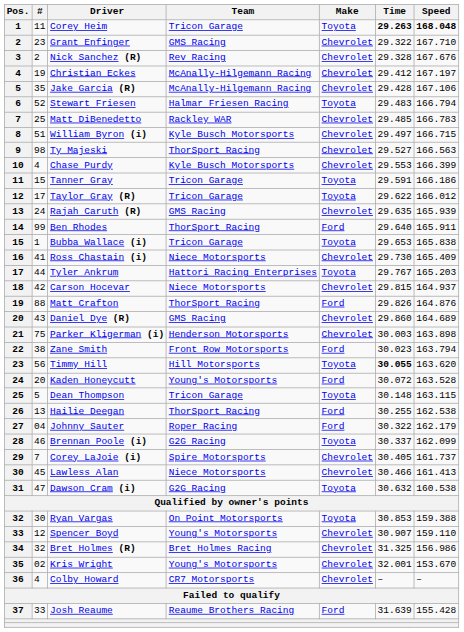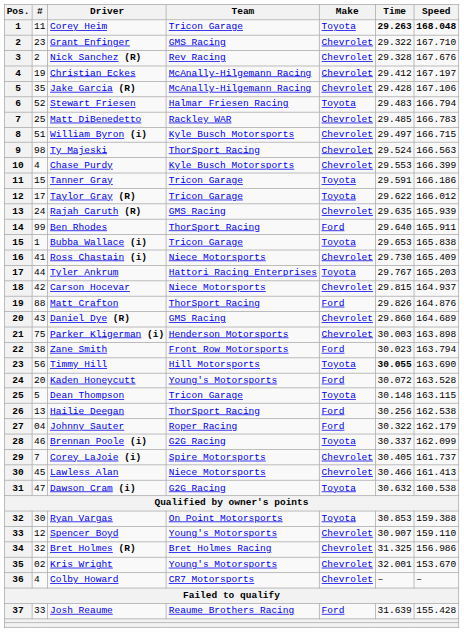 <table class="wikitable" style="font-size:95%">
 <tr>
 <th>Pos.</th>
 <th>#</th>
 <th>Driver</th>
 <th>Team</th>
 <th>Make</th>
 <th>Time</th>
 <th>Speed</th>
 </tr>
 <tr>
 <th>1</th>
 <td>11</td>
 <td><a href='#'>Corey Heim</a></td>
 <td><a href='#'>Tricon Garage</a></td>
 <td><a href='#'>Toyota</a></td>
 <td><strong>29.263</strong></td>
 <td><strong>168.048</strong></td>
 </tr>
 <tr>
 <th>2</th>
 <td>23</td>
 <td><a href='#'>Grant Enfinger</a></td>
 <td><a href='#'>GMS Racing</a></td>
 <td><a href='#'>Chevrolet</a></td>
 <td>29.322</td>
 <td>167.710</td>
 </tr>
 <tr>
 <th>3</th>
 <td>2</td>
 <td><a href='#'>Nick Sanchez</a> <strong>(R)</strong></td>
 <td><a href='#'>Rev Racing</a></td>
 <td><a href='#'>Chevrolet</a></td>
 <td>29.328</td>
 <td>167.676</td>
 </tr>
 <tr>
 <th>4</th>
 <td>19</td>
 <td><a href='#'>Christian Eckes</a></td>
 <td><a href='#'>McAnally-Hilgemann Racing</a></td>
 <td><a href='#'>Chevrolet</a></td>
 <td>29.412</td>
 <td>167.197</td>
 </tr>
 <tr>
 <th>5</th>
 <td>35</td>
 <td><a href='#'>Jake Garcia</a> <strong>(R)</strong></td>
 <td><a href='#'>McAnally-Hilgemann Racing</a></td>
 <td><a href='#'>Chevrolet</a></td>
 <td>29.428</td>
 <td>167.106</td>
 </tr>
 <tr>
 <th>6</th>
 <td>52</td>
 <td><a href='#'>Stewart Friesen</a></td>
 <td><a href='#'>Halmar Friesen Racing</a></td>
 <td><a href='#'>Toyota</a></td>
 <td>29.483</td>
 <td>166.794</td>
 </tr>
 <tr>
 <th>7</th>
 <td>25</td>
 <td><a href='#'>Matt DiBenedetto</a></td>
 <td><a href='#'>Rackley WAR</a></td>
 <td><a href='#'>Chevrolet</a></td>
 <td>29.485</td>
 <td>166.783</td>
 </tr>
 <tr>
 <th>8</th>
 <td>51</td>
 <td><a href='#'>William Byron</a> <strong>(i)</strong></td>
 <td><a href='#'>Kyle Busch Motorsports</a></td>
 <td><a href='#'>Chevrolet</a></td>
 <td>29.497</td>
 <td>166.715</td>
 </tr>
 <tr>
 <th>9</th>
 <td>98</td>
 <td><a href='#'>Ty Majeski</a></td>
 <td><a href='#'>ThorSport Racing</a></td>
 <td><a href='#'>Chevrolet</a></td>
-<td>29.527</td>
+<td>29.524</td>
 <td>166.563</td>
 </tr>
 <tr>
 <th>10</th>
 <td>4</td>
 <td><a href='#'>Chase Purdy</a></td>
 <td><a href='#'>Kyle Busch Motorsports</a></td>
 <td><a href='#'>Chevrolet</a></td>
 <td>29.553</td>
 <td>166.399</td>
 </tr>
 <tr>
 <th>11</th>
 <td>15</td>
 <td><a href='#'>Tanner Gray</a></td>
 <td><a href='#'>Tricon Garage</a></td>
 <td><a href='#'>Toyota</a></td>
 <td>29.591</td>
 <td>166.186</td>
 </tr>
 <tr>
 <th>12</th>
 <td>17</td>
 <td><a href='#'>Taylor Gray</a> <strong>(R)</strong></td>
 <td><a href='#'>Tricon Garage</a></td>
 <td><a href='#'>Toyota</a></td>
 <td>29.622</td>
 <td>166.012</td>
 </tr>
 <tr>
 <th>13</th>
 <td>24</td>
 <td><a href='#'>Rajah Caruth</a> <strong>(R)</strong></td>
 <td><a href='#'>GMS Racing</a></td>
 <td><a href='#'>Chevrolet</a></td>
 <td>29.635</td>
 <td>165.939</td>
 </tr>
 <tr>
 <th>14</th>
 <td>99</td>
 <td><a href='#'>Ben Rhodes</a></td>
 <td><a href='#'>ThorSport Racing</a></td>
 <td><a href='#'>Ford</a></td>
 <td>29.640</td>
 <td>165.911</td>
 </tr>
 <tr>
 <th>15</th>
 <td>1</td>
 <td><a href='#'>Bubba Wallace</a> <strong>(i)</strong></td>
 <td><a href='#'>Tricon Garage</a></td>
 <td><a href='#'>Toyota</a></td>
 <td>29.653</td>
 <td>165.838</td>
 </tr>
 <tr>
 <th>16</th>
 <td>41</td>
 <td><a href='#'>Ross Chastain</a> <strong>(i)</strong></td>
 <td><a href='#'>Niece Motorsports</a></td>
 <td><a href='#'>Chevrolet</a></td>
 <td>29.730</td>
 <td>165.409</td>
 </tr>
 <tr>
 <th>17</th>
 <td>44</td>
 <td><a href='#'>Tyler Ankrum</a></td>
 <td><a href='#'>Hattori Racing Enterprises</a></td>
 <td><a href='#'>Toyota</a></td>
 <td>29.767</td>
 <td>165.203</td>
 </tr>
 <tr>
 <th>18</th>
 <td>42</td>
 <td><a href='#'>Carson Hocevar</a></td>
 <td><a href='#'>Niece Motorsports</a></td>
 <td><a href='#'>Chevrolet</a></td>
 <td>29.815</td>
 <td>164.937</td>
 </tr>
 <tr>
 <th>19</th>
 <td>88</td>
 <td><a href='#'>Matt Crafton</a></td>
 <td><a href='#'>ThorSport Racing</a></td>
 <td><a href='#'>Ford</a></td>
 <td>29.826</td>
 <td>164.876</td>
 </tr>
 <tr>
 <th>20</th>
 <td>43</td>
 <td><a href='#'>Daniel Dye</a> <strong>(R)</strong></td>
 <td><a href='#'>GMS Racing</a></td>
 <td><a href='#'>Chevrolet</a></td>
 <td>29.860</td>
 <td>164.689</td>
 </tr>
 <tr>
 <th>21</th>
 <td>75</td>
 <td><a href='#'>Parker Kligerman</a> <strong>(i)</strong></td>
 <td><a href='#'>Henderson Motorsports</a></td>
 <td><a href='#'>Chevrolet</a></td>
 <td>30.003</td>
 <td>163.898</td>
 </tr>
 <tr>
 <th>22</th>
 <td>38</td>
 <td><a href='#'>Zane Smith</a></td>
 <td><a href='#'>Front Row Motorsports</a></td>
 <td><a href='#'>Ford</a></td>
 <td>30.023</td>
 <td>163.794</td>
 </tr>
 <tr>
 <th>23</th>
 <td>56</td>
 <td><a href='#'>Timmy Hill</a></td>
 <td><a href='#'>Hill Motorsports</a></td>
 <td><a href='#'>Toyota</a></td>
 <td><strong>30.055</strong></td>
-<td>163.620</td>
+<td>163.690</td>
 </tr>
 <tr>
 <th>24</th>
 <td>20</td>
 <td><a href='#'>Kaden Honeycutt</a></td>
 <td><a href='#'>Young's Motorsports</a></td>
 <td><a href='#'>Ford</a></td>
 <td>30.072</td>
 <td>163.528</td>
 </tr>
 <tr>
 <th>25</th>
 <td>5</td>
 <td><a href='#'>Dean Thompson</a></td>
 <td><a href='#'>Tricon Garage</a></td>
 <td><a href='#'>Toyota</a></td>
 <td>30.148</td>
 <td>163.115</td>
 </tr>
 <tr>
 <th>26</th>
 <td>13</td>
 <td><a href='#'>Hailie Deegan</a></td>
 <td><a href='#'>ThorSport Racing</a></td>
 <td><a href='#'>Ford</a></td>
-<td>30.255</td>
+<td>30.256</td>
 <td>162.538</td>
 </tr>
 <tr>
 <th>27</th>
 <td>04</td>
 <td><a href='#'>Johnny Sauter</a></td>
 <td><a href='#'>Roper Racing</a></td>
 <td><a href='#'>Ford</a></td>
 <td>30.322</td>
 <td>162.179</td>
 </tr>
 <tr>
 <th>28</th>
 <td>46</td>
 <td><a href='#'>Brennan Poole</a> <strong>(i)</strong></td>
 <td><a href='#'>G2G Racing</a></td>
 <td><a href='#'>Toyota</a></td>
 <td>30.337</td>
 <td>162.099</td>
 </tr>
 <tr>
 <th>29</th>
 <td>7</td>
 <td><a href='#'>Corey LaJoie</a> <strong>(i)</strong></td>
 <td><a href='#'>Spire Motorsports</a></td>
 <td><a href='#'>Chevrolet</a></td>
 <td>30.405</td>
 <td>161.737</td>
 </tr>
 <tr>
 <th>30</th>
 <td>45</td>
 <td><a href='#'>Lawless Alan</a></td>
 <td><a href='#'>Niece Motorsports</a></td>
 <td><a href='#'>Chevrolet</a></td>
 <td>30.466</td>
 <td>161.413</td>
 </tr>
 <tr>
 <th>31</th>
 <td>47</td>
 <td><a href='#'>Dawson Cram</a> <strong>(i)</strong></td>
 <td><a href='#'>G2G Racing</a></td>
 <td><a href='#'>Toyota</a></td>
 <td>30.632</td>
 <td>160.538</td>
 </tr>
 <tr>
 <th colspan="7">Qualified by owner's points</th>
 </tr>
 <tr>
 <th>32</th>
 <td>30</td>
 <td><a href='#'>Ryan Vargas</a></td>
 <td><a href='#'>On Point Motorsports</a></td>
 <td><a href='#'>Toyota</a></td>
 <td>30.853</td>
 <td>159.388</td>
 </tr>
 <tr>
 <th>33</th>
 <td>12</td>
 <td><a href='#'>Spencer Boyd</a></td>
 <td><a href='#'>Young's Motorsports</a></td>
 <td><a href='#'>Chevrolet</a></td>
 <td>30.907</td>
 <td>159.110</td>
 </tr>
 <tr>
 <th>34</th>
 <td>32</td>
 <td><a href='#'>Bret Holmes</a> <strong>(R)</strong></td>
 <td><a href='#'>Bret Holmes Racing</a></td>
 <td><a href='#'>Chevrolet</a></td>
 <td>31.325</td>
 <td>156.986</td>
 </tr>
 <tr>
 <th>35</th>
 <td>02</td>
 <td><a href='#'>Kris Wright</a></td>
 <td><a href='#'>Young's Motorsports</a></td>
 <td><a href='#'>Chevrolet</a></td>
 <td>32.001</td>
 <td>153.670</td>
 </tr>
 <tr>
 <th>36</th>
 <td>4</td>
 <td><a href='#'>Colby Howard</a></td>
 <td><a href='#'>CR7 Motorsports</a></td>
 <td><a href='#'>Chevrolet</a></td>
 <td>–</td>
 <td>–</td>
 </tr>
 <tr>
 <th colspan="7">Failed to qualify</th>
 </tr>
 <tr>
 <th>37</th>
 <td>33</td>
 <td><a href='#'>Josh Reaume</a></td>
 <td><a href='#'>Reaume Brothers Racing</a></td>
 <td><a href='#'>Ford</a></td>
 <td>31.639</td>
 <td>155.428</td>
 </tr>
 <tr>
 <th colspan="7"></th>
 </tr>
 <tr>
 <th colspan="7"></th>
 </tr>
 </table>
